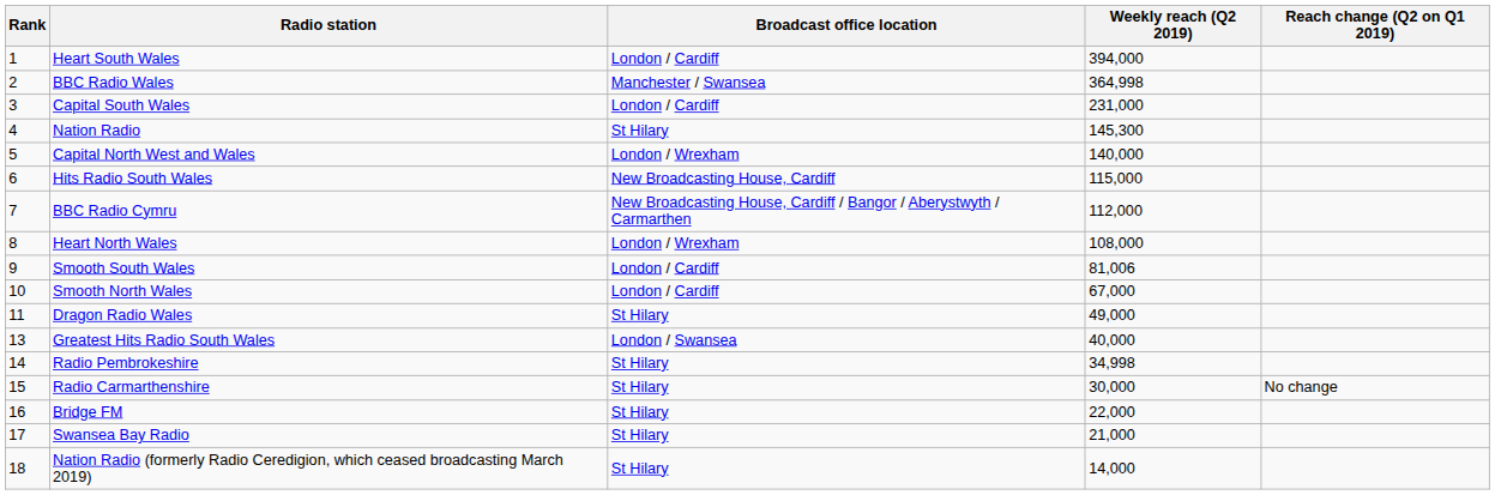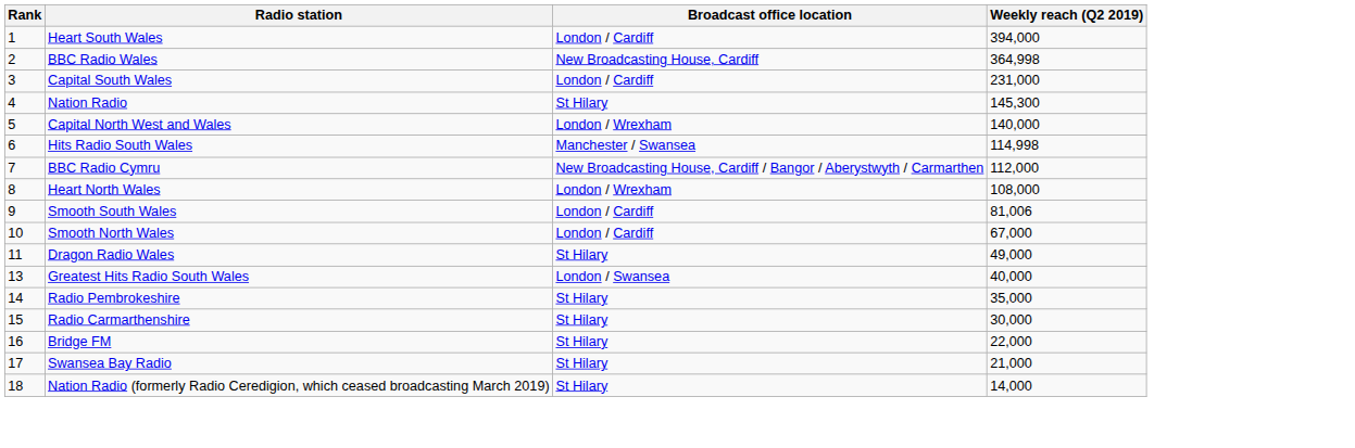 <table class="wikitable sortable">
 <tr>
 <th>Rank</th>
 <th>Radio station</th>
 <th>Broadcast office location</th>
 <th>Weekly reach (Q2 2019)</th>
-<th>Reach change (Q2 on Q1 2019)</th>
 </tr>
 <tr>
 <td>1</td>
 <td><a href='#'>Heart South Wales</a></td>
 <td><a href='#'>London</a> / <a href='#'>Cardiff</a></td>
 <td>394,000</td>
-<td></td>
 </tr>
 <tr>
 <td>2</td>
 <td><a href='#'>BBC Radio Wales</a></td>
-<td><a href='#'>Manchester</a> / <a href='#'>Swansea</a></td>
+<td><a href='#'>New Broadcasting House, Cardiff</a></td>
 <td>364,998</td>
-<td></td>
 </tr>
 <tr>
 <td>3</td>
 <td><a href='#'>Capital South Wales</a></td>
 <td><a href='#'>London</a> / <a href='#'>Cardiff</a></td>
 <td>231,000</td>
-<td></td>
 </tr>
 <tr>
 <td>4</td>
 <td><a href='#'>Nation Radio</a></td>
 <td><a href='#'>St Hilary</a></td>
 <td>145,300</td>
-<td></td>
 </tr>
 <tr>
 <td>5</td>
 <td><a href='#'>Capital North West and Wales</a></td>
 <td><a href='#'>London</a> / <a href='#'>Wrexham</a></td>
 <td>140,000</td>
-<td></td>
 </tr>
 <tr>
 <td>6</td>
 <td><a href='#'>Hits Radio South Wales</a></td>
-<td><a href='#'>New Broadcasting House, Cardiff</a></td>
-<td>115,000</td>
-<td></td>
+<td><a href='#'>Manchester</a> / <a href='#'>Swansea</a></td>
+<td>114,998</td>
 </tr>
 <tr>
 <td>7</td>
 <td><a href='#'>BBC Radio Cymru</a></td>
 <td><a href='#'>New Broadcasting House, Cardiff</a> / <a href='#'>Bangor</a> / <a href='#'>Aberystwyth</a> / <a href='#'>Carmarthen</a></td>
 <td>112,000</td>
-<td></td>
 </tr>
 <tr>
 <td>8</td>
 <td><a href='#'>Heart North Wales</a></td>
 <td><a href='#'>London</a> / <a href='#'>Wrexham</a></td>
 <td>108,000</td>
-<td></td>
 </tr>
 <tr>
 <td>9</td>
 <td><a href='#'>Smooth South Wales</a></td>
 <td><a href='#'>London</a> / <a href='#'>Cardiff</a></td>
 <td>81,006</td>
-<td></td>
 </tr>
 <tr>
 <td>10</td>
 <td><a href='#'>Smooth North Wales</a></td>
 <td><a href='#'>London</a> / <a href='#'>Cardiff</a></td>
 <td>67,000</td>
-<td></td>
 </tr>
 <tr>
 <td>11</td>
 <td><a href='#'>Dragon Radio Wales</a></td>
 <td><a href='#'>St Hilary</a></td>
 <td>49,000</td>
-<td></td>
 </tr>
 <tr>
 <td>13</td>
 <td><a href='#'>Greatest Hits Radio South Wales</a></td>
 <td><a href='#'>London</a> / <a href='#'>Swansea</a></td>
 <td>40,000</td>
-<td></td>
 </tr>
 <tr>
 <td>14</td>
 <td><a href='#'>Radio Pembrokeshire</a></td>
 <td><a href='#'>St Hilary</a></td>
-<td>34,998</td>
-<td></td>
+<td>35,000</td>
 </tr>
 <tr>
 <td>15</td>
 <td><a href='#'>Radio Carmarthenshire</a></td>
 <td><a href='#'>St Hilary</a></td>
 <td>30,000</td>
-<td>No change</td>
 </tr>
 <tr>
 <td>16</td>
 <td><a href='#'>Bridge FM</a></td>
 <td><a href='#'>St Hilary</a></td>
 <td>22,000</td>
-<td></td>
 </tr>
 <tr>
 <td>17</td>
 <td><a href='#'>Swansea Bay Radio</a></td>
 <td><a href='#'>St Hilary</a></td>
 <td>21,000 </td>
-<td></td>
 </tr>
 <tr>
 <td>18</td>
 <td><a href='#'>Nation Radio</a> (formerly Radio Ceredigion, which ceased broadcasting March 2019)</td>
 <td><a href='#'>St Hilary</a></td>
 <td>14,000</td>
-<td></td>
 </tr>
 </table>
